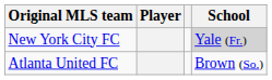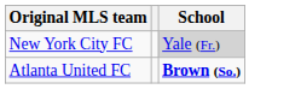 <table class="wikitable sortable plainrowheaders" style="text-align:left">
 <tr>
 <th scope="col">Original MLS team</th>
-<th scope="col">Player</th>
 <th scope="col"></th>
 <th scope="col">School</th>
 </tr>
 <tr>
 <td><a href='#'>New York City FC</a></td>
-<th scope="row"></th>
 <td></td>
 <td style="background: lightgrey;"><a href='#'>Yale</a> <small>(<a href='#'>Fr.</a>)</small></td>
 </tr>
 <tr>
 <td><a href='#'>Atlanta United FC</a></td>
-<th scope="row"></th>
 <td></td>
-<td><a href='#'>Brown</a> <small>(<a href='#'>So.</a>)</small></td>
+<td><strong><a href='#'>Brown</a> <small>(<a href='#'>So.</a>)</small></strong></td>
 </tr>
 </table>
